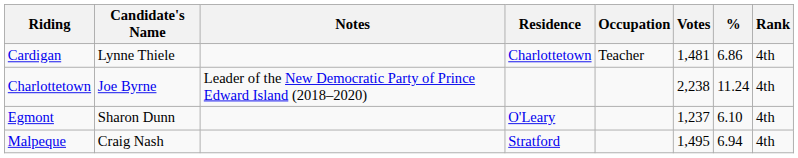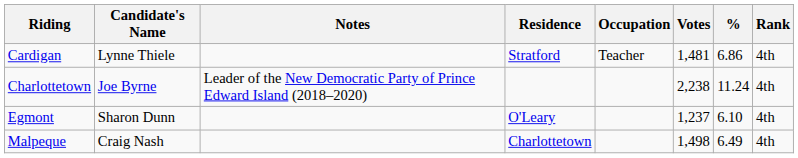 <table class="wikitable sortable">
 <tr>
 <th>Riding<br></th>
 <th>Candidate's Name</th>
 <th>Notes</th>
 <th>Residence</th>
 <th>Occupation</th>
 <th>Votes</th>
 <th>%</th>
 <th>Rank</th>
 </tr>
 <tr>
 <td><a href='#'>Cardigan</a></td>
 <td>Lynne Thiele</td>
 <td></td>
-<td><a href='#'>Charlottetown</a></td>
+<td><a href='#'>Stratford</a></td>
 <td>Teacher</td>
 <td>1,481</td>
 <td>6.86</td>
 <td>4th</td>
 </tr>
 <tr>
 <td><a href='#'>Charlottetown</a></td>
 <td><a href='#'>Joe Byrne</a></td>
 <td>Leader of the <a href='#'>New Democratic Party of Prince Edward Island</a> (2018–2020)</td>
 <td></td>
 <td></td>
 <td>2,238</td>
 <td>11.24</td>
 <td>4th</td>
 </tr>
 <tr>
 <td><a href='#'>Egmont</a></td>
 <td>Sharon Dunn</td>
 <td></td>
 <td><a href='#'>O'Leary</a></td>
 <td></td>
 <td>1,237</td>
 <td>6.10</td>
 <td>4th</td>
 </tr>
 <tr>
 <td><a href='#'>Malpeque</a></td>
 <td>Craig Nash</td>
 <td></td>
-<td><a href='#'>Stratford</a></td>
+<td><a href='#'>Charlottetown</a></td>
 <td></td>
-<td>1,495</td>
-<td>6.94</td>
+<td>1,498</td>
+<td>6.49</td>
 <td>4th</td>
 </tr>
 </table>
